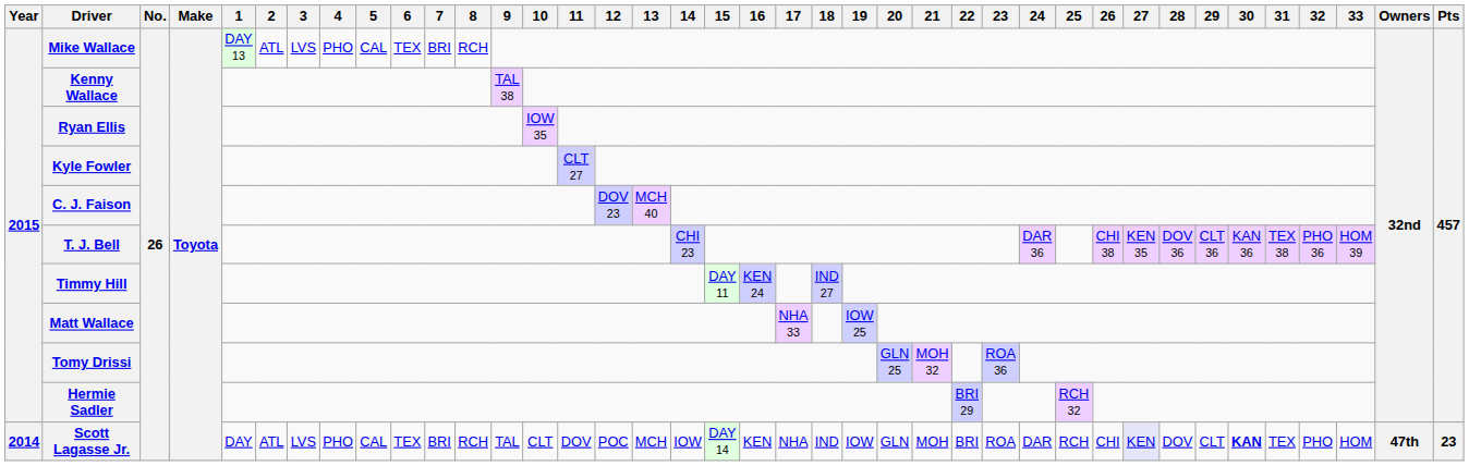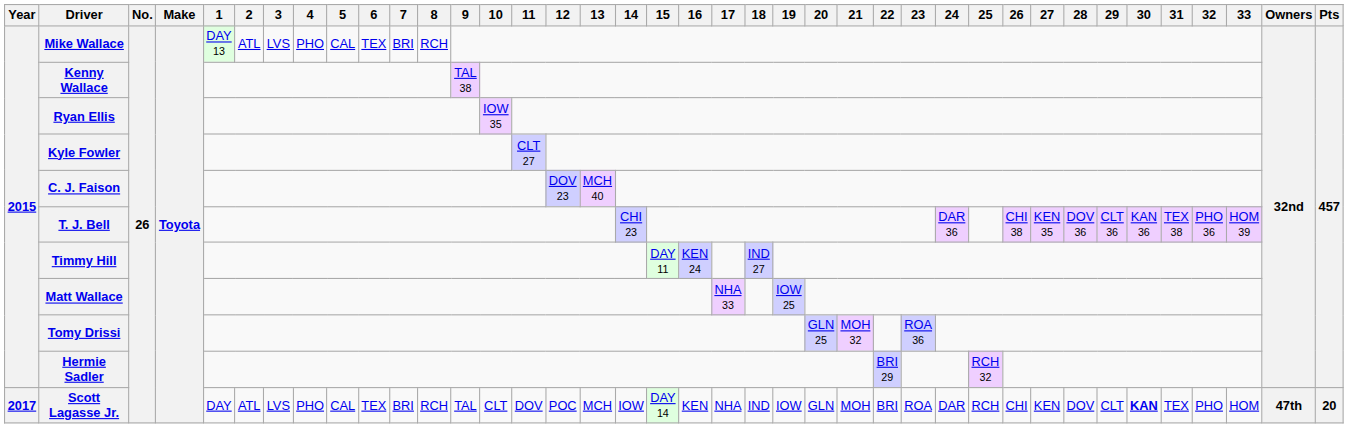 <table class="wikitable" style="text-align:center; font-size:75%">
 <tr>
 <th>Year</th>
 <th>Driver</th>
 <th>No.</th>
 <th>Make</th>
 <th>1</th>
 <th>2</th>
 <th>3</th>
 <th>4</th>
 <th>5</th>
 <th>6</th>
 <th>7</th>
 <th>8</th>
 <th>9</th>
 <th>10</th>
 <th>11</th>
 <th>12</th>
 <th>13</th>
 <th>14</th>
 <th>15</th>
 <th>16</th>
 <th>17</th>
 <th>18</th>
 <th>19</th>
 <th>20</th>
 <th>21</th>
 <th>22</th>
 <th>23</th>
 <th>24</th>
 <th>25</th>
 <th>26</th>
 <th>27</th>
 <th>28</th>
 <th>29</th>
 <th>30</th>
 <th>31</th>
 <th>32</th>
 <th>33</th>
 <th>Owners</th>
 <th>Pts</th>
 </tr>
 <tr>
 <th rowspan=10><a href='#'>2015</a></th>
 <th><a href='#'>Mike Wallace</a></th>
 <th rowspan=11>26</th>
 <th rowspan=11><a href='#'>Toyota</a></th>
 <td style="background:#DFFFDF;"><a href='#'>DAY</a><br><small>13</small></td>
 <td><a href='#'>ATL</a></td>
 <td><a href='#'>LVS</a></td>
 <td><a href='#'>PHO</a></td>
 <td><a href='#'>CAL</a></td>
 <td><a href='#'>TEX</a></td>
 <td><a href='#'>BRI</a></td>
 <td><a href='#'>RCH</a></td>
 <td colspan=25></td>
 <th rowspan=10>32nd</th>
 <th rowspan=10>457</th>
 </tr>
 <tr>
 <th><a href='#'>Kenny Wallace</a></th>
 <td colspan=8></td>
 <td style="background:#EFCFFF;"><a href='#'>TAL</a><br><small>38</small></td>
 <td colspan=26></td>
 </tr>
 <tr>
 <th><a href='#'>Ryan Ellis</a></th>
 <td colspan=9></td>
 <td style="background:#EFCFFF;"><a href='#'>IOW</a><br><small>35</small></td>
 <td colspan=23></td>
 </tr>
 <tr>
 <th><a href='#'>Kyle Fowler</a></th>
 <td colspan=10></td>
 <td style="background:#CFCFFF;"><a href='#'>CLT</a><br><small>27</small></td>
 <td colspan=22></td>
 </tr>
 <tr>
 <th><a href='#'>C. J. Faison</a></th>
 <td colspan=11></td>
 <td style="background:#CFCFFF;"><a href='#'>DOV</a><br><small>23</small></td>
 <td style="background:#EFCFFF;"><a href='#'>MCH</a><br><small>40</small></td>
 <td colspan=20></td>
 </tr>
 <tr>
 <th><a href='#'>T. J. Bell</a></th>
 <td colspan=13></td>
 <td style="background:#CFCFFF;"><a href='#'>CHI</a><br><small>23</small></td>
 <td colspan=9></td>
 <td style="background:#EFCFFF;"><a href='#'>DAR</a><br><small>36</small></td>
 <td colspan=1></td>
 <td style="background:#EFCFFF;"><a href='#'>CHI</a><br><small>38</small></td>
 <td style="background:#EFCFFF;"><a href='#'>KEN</a><br><small>35</small></td>
 <td style="background:#EFCFFF;"><a href='#'>DOV</a><br><small>36</small></td>
 <td style="background:#EFCFFF;"><a href='#'>CLT</a><br><small>36</small></td>
 <td style="background:#EFCFFF;"><a href='#'>KAN</a><br><small>36</small></td>
 <td style="background:#EFCFFF;"><a href='#'>TEX</a><br><small>38</small></td>
 <td style="background:#EFCFFF;"><a href='#'>PHO</a><br><small>36</small></td>
 <td style="background:#EFCFFF;"><a href='#'>HOM</a><br><small>39</small></td>
 </tr>
 <tr>
 <th><a href='#'>Timmy Hill</a></th>
 <td colspan=14></td>
 <td style="background:#DFFFDF;"><a href='#'>DAY</a><br><small>11</small></td>
 <td style="background:#CFCFFF;"><a href='#'>KEN</a><br><small>24</small></td>
 <td colspan=1></td>
 <td style="background:#CFCFFF;"><a href='#'>IND</a><br><small>27</small></td>
 <td colspan=16></td>
 </tr>
 <tr>
 <th><a href='#'>Matt Wallace</a></th>
 <td colspan=16></td>
 <td style="background:#EFCFFF;"><a href='#'>NHA</a><br><small>33</small></td>
 <td colspan=1></td>
 <td style="background:#CFCFFF;"><a href='#'>IOW</a><br><small>25</small></td>
 <td colspan=14></td>
 </tr>
 <tr>
 <th><a href='#'>Tomy Drissi</a></th>
 <td colspan=19></td>
 <td style="background:#CFCFFF;"><a href='#'>GLN</a><br><small>25</small></td>
 <td style="background:#EFCFFF;"><a href='#'>MOH</a><br><small>32</small></td>
 <td colspan=1></td>
 <td style="background:#CFCFFF;"><a href='#'>ROA</a><br><small>36</small></td>
 <td colspan=10></td>
 </tr>
 <tr>
 <th><a href='#'>Hermie Sadler</a></th>
 <td colspan=21></td>
 <td style="background:#CFCFFF;"><a href='#'>BRI</a><br><small>29</small></td>
 <td colspan=2></td>
 <td style="background:#EFCFFF;"><a href='#'>RCH</a><br><small>32</small></td>
 <td colspan=8></td>
 </tr>
 <tr>
-<th><a href='#'>2014</a></th>
+<th><a href='#'>2017</a></th>
 <th><a href='#'>Scott Lagasse Jr.</a></th>
 <td><a href='#'>DAY</a></td>
 <td><a href='#'>ATL</a></td>
 <td><a href='#'>LVS</a></td>
 <td><a href='#'>PHO</a></td>
 <td><a href='#'>CAL</a></td>
 <td><a href='#'>TEX</a></td>
 <td><a href='#'>BRI</a></td>
 <td><a href='#'>RCH</a></td>
 <td><a href='#'>TAL</a></td>
 <td><a href='#'>CLT</a></td>
 <td><a href='#'>DOV</a></td>
 <td><a href='#'>POC</a></td>
 <td><a href='#'>MCH</a></td>
 <td><a href='#'>IOW</a></td>
 <td style="background:#DFFFDF;"><a href='#'>DAY</a><br><small>14</small></td>
 <td><a href='#'>KEN</a></td>
 <td><a href='#'>NHA</a></td>
 <td><a href='#'>IND</a></td>
 <td><a href='#'>IOW</a></td>
 <td><a href='#'>GLN</a></td>
 <td><a href='#'>MOH</a></td>
 <td><a href='#'>BRI</a></td>
 <td><a href='#'>ROA</a></td>
 <td><a href='#'>DAR</a></td>
 <td><a href='#'>RCH</a></td>
 <td><a href='#'>CHI</a></td>
-<td style="background: lavender;"><a href='#'>KEN</a></td>
+<td><a href='#'>KEN</a></td>
 <td><a href='#'>DOV</a></td>
 <td><a href='#'>CLT</a></td>
 <td><strong><a href='#'>KAN</a></strong></td>
 <td><a href='#'>TEX</a></td>
 <td><a href='#'>PHO</a></td>
 <td><a href='#'>HOM</a></td>
 <th>47th</th>
-<th>23</th>
+<th>20</th>
 </tr>
 </table>
